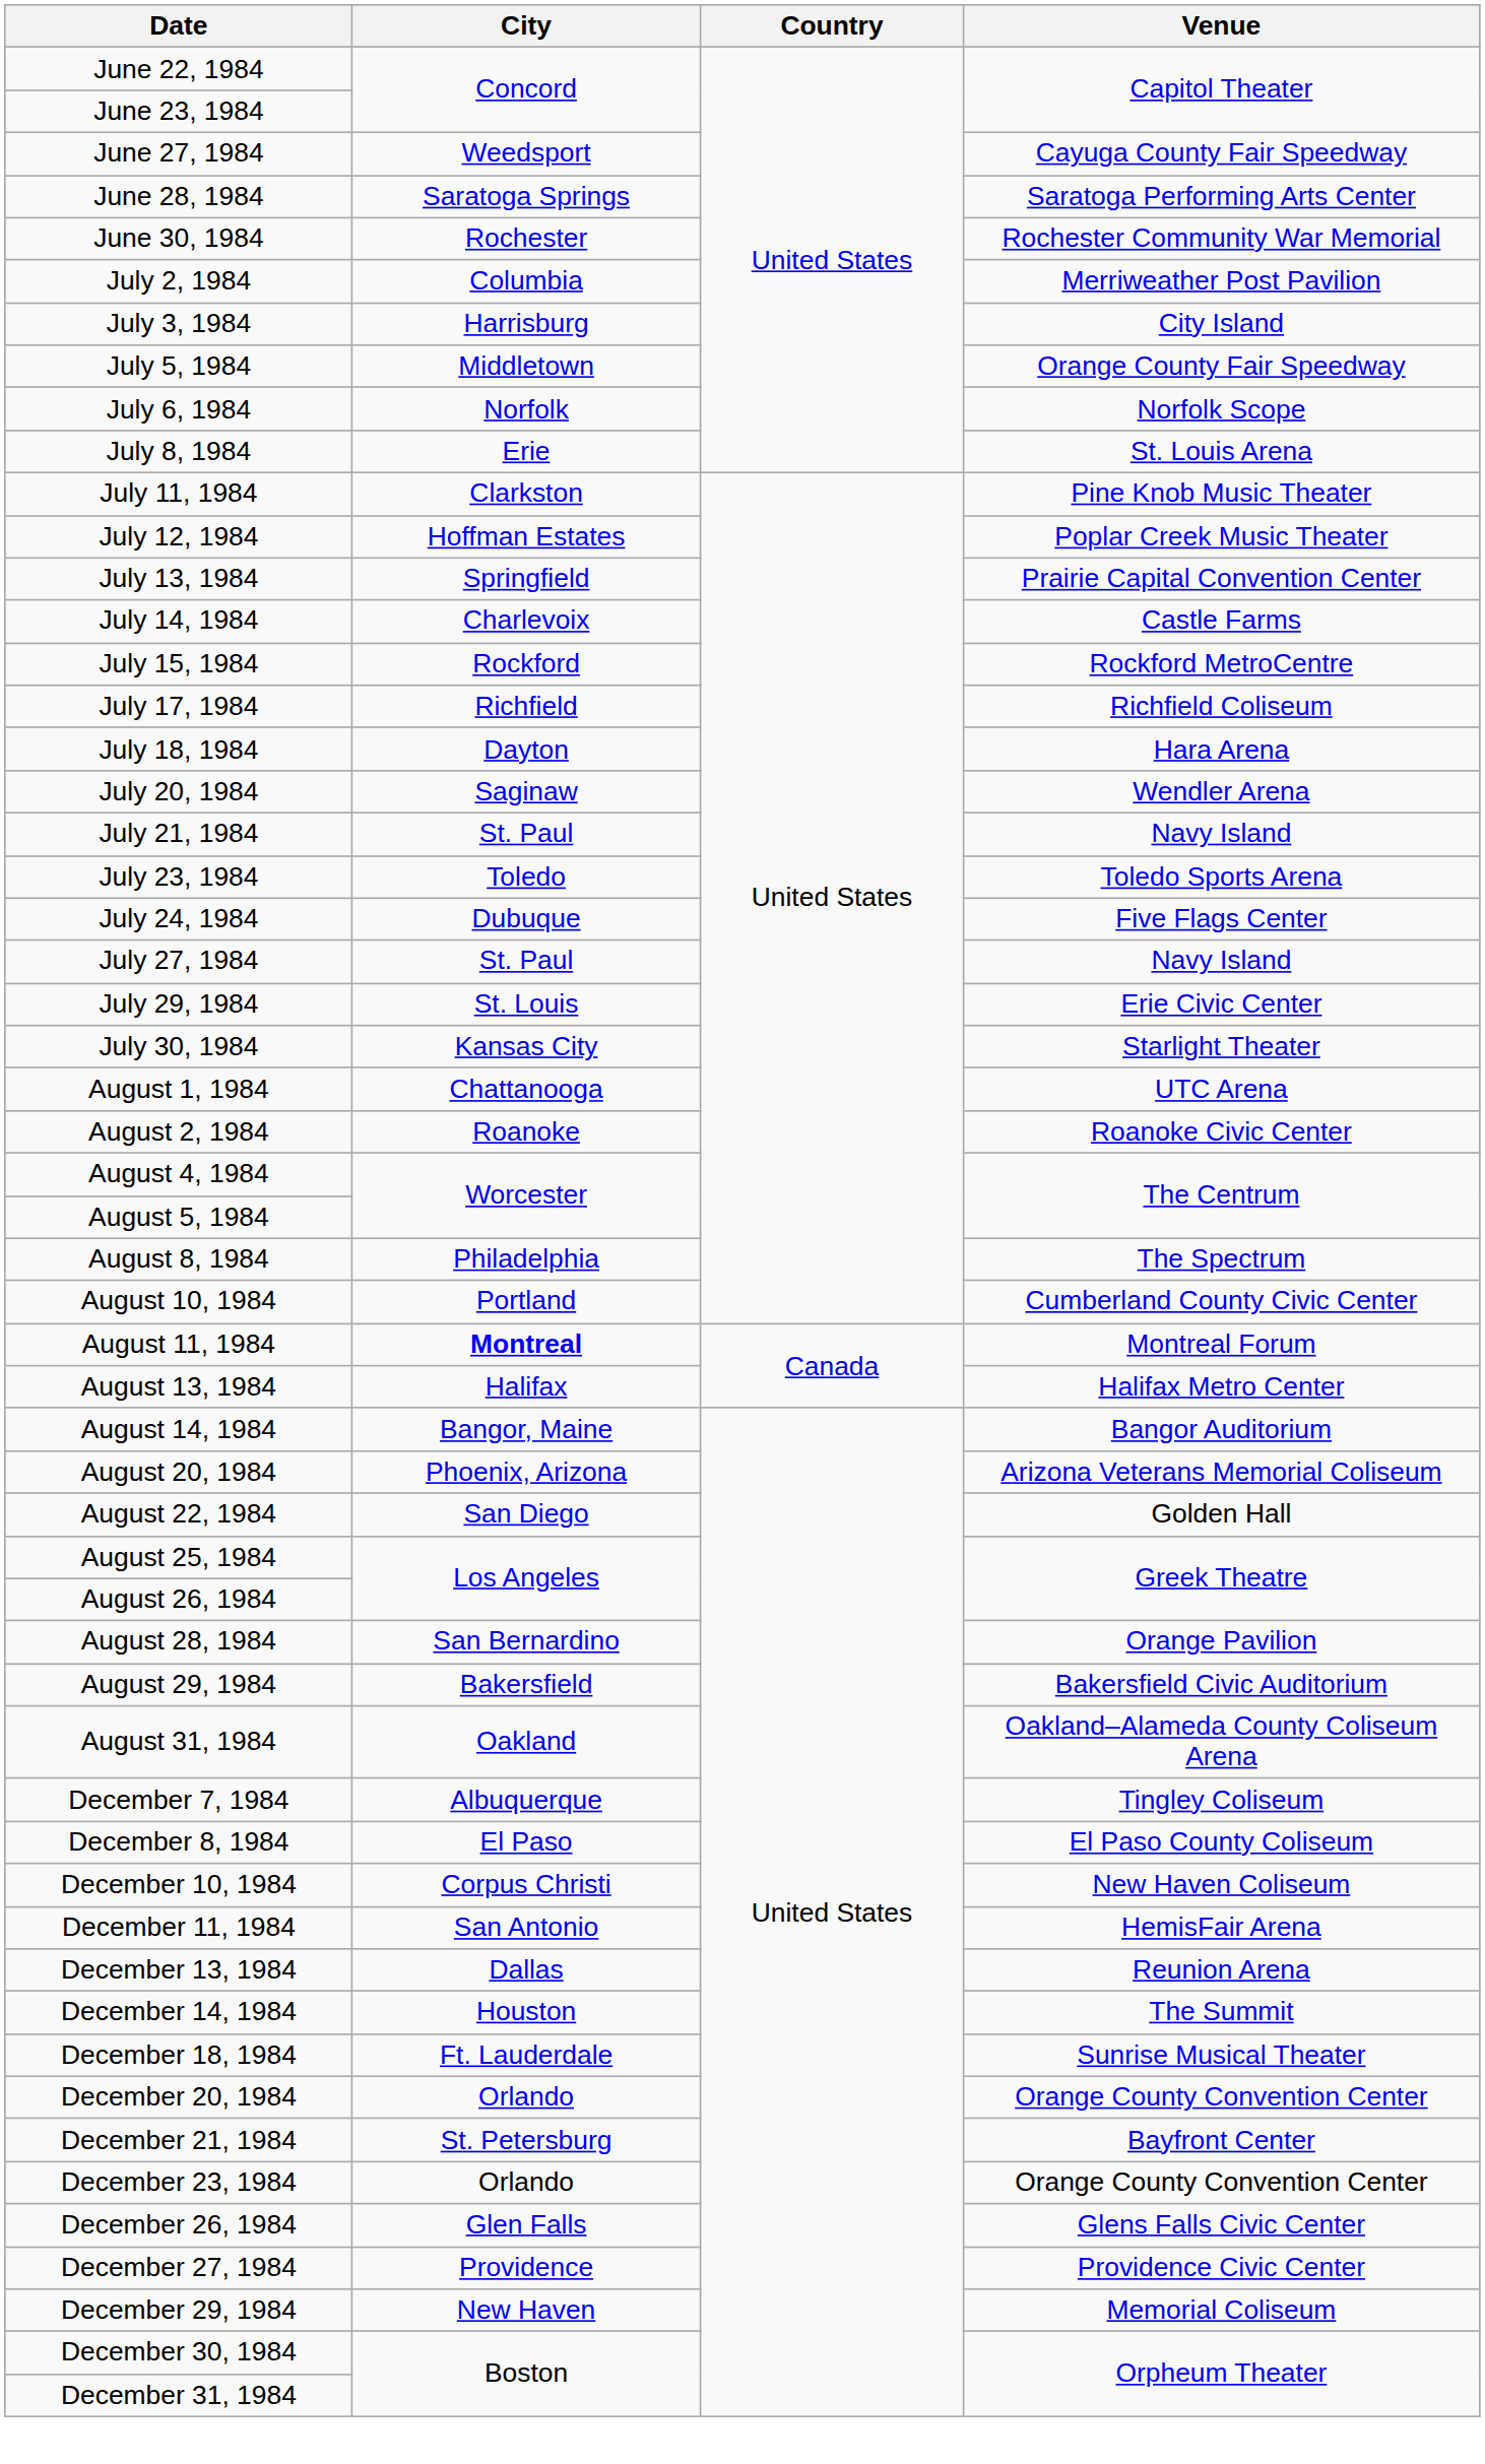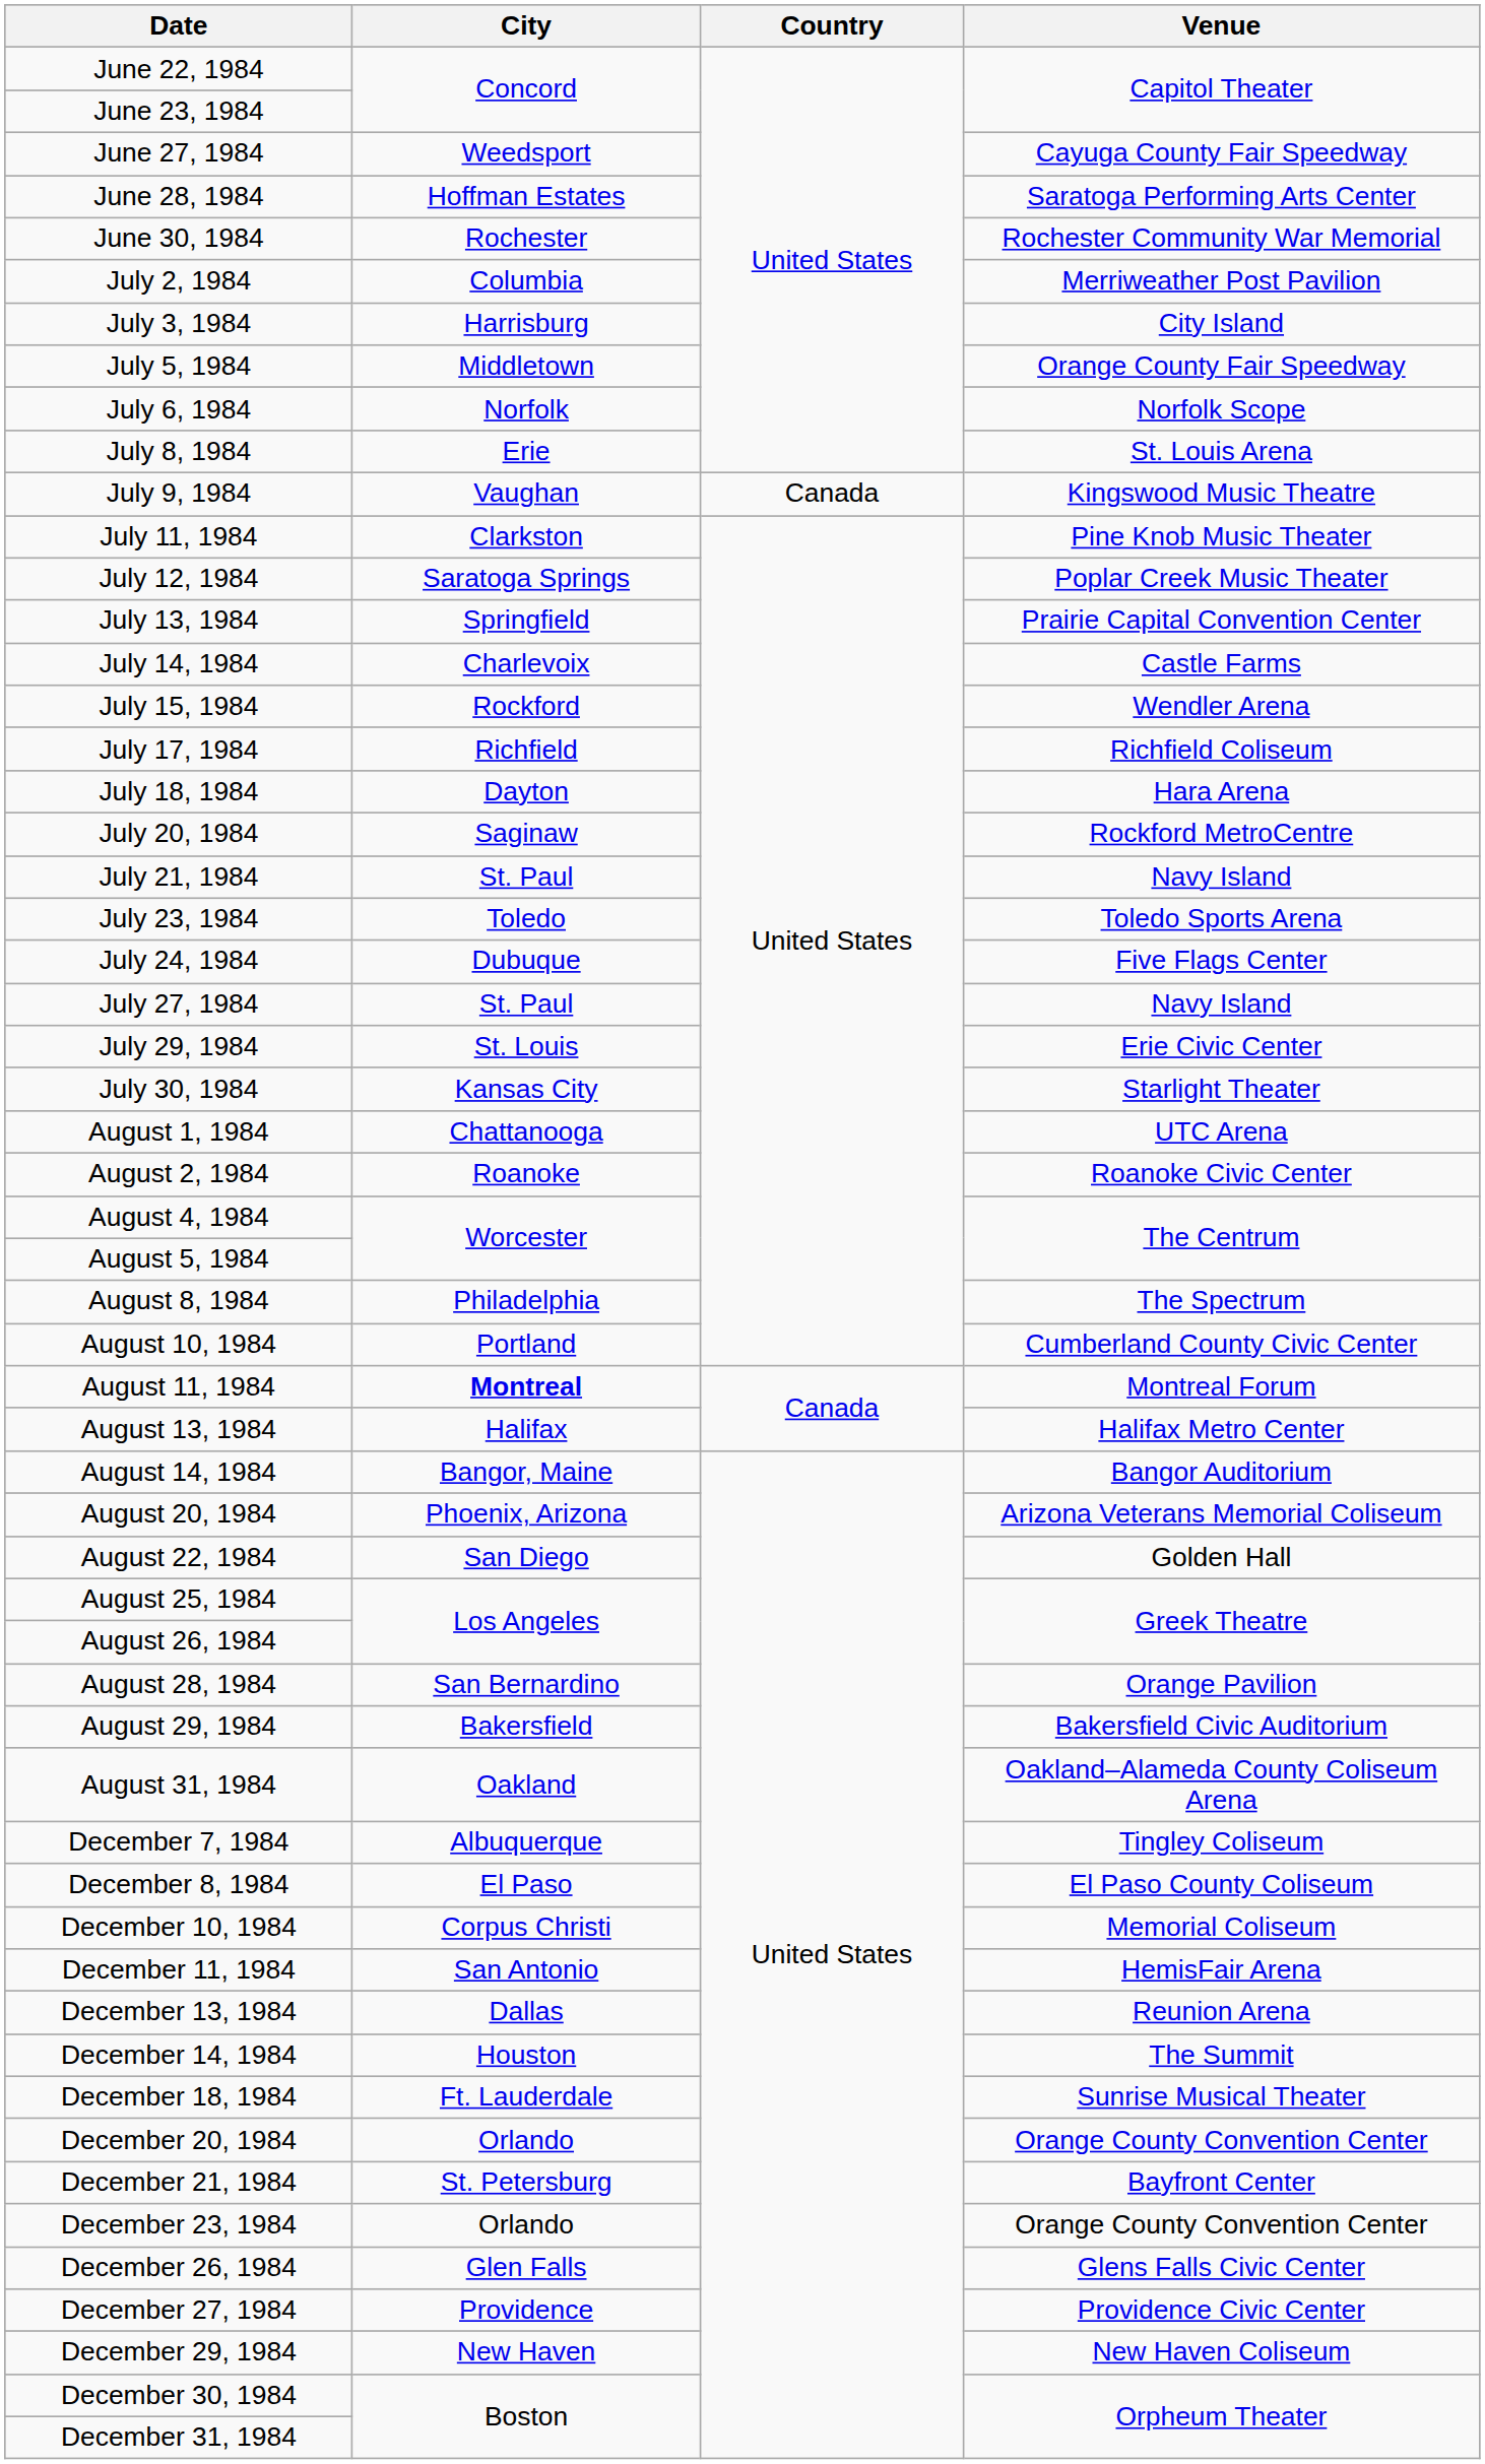 <table class="wikitable" style="text-align:center;">
 <tr>
 <th width="200">Date</th>
 <th width="200">City</th>
 <th width="150">Country</th>
 <th width="300">Venue</th>
 </tr>
 <tr>
 <td>June 22, 1984</td>
 <td rowspan="2"><a href='#'>Concord</a></td>
 <td rowspan="10"><a href='#'>United States</a></td>
 <td rowspan="2"><a href='#'>Capitol Theater</a></td>
 </tr>
 <tr>
 <td>June 23, 1984</td>
 </tr>
 <tr>
 <td>June 27, 1984</td>
 <td><a href='#'>Weedsport</a></td>
 <td><a href='#'>Cayuga County Fair Speedway</a></td>
 </tr>
 <tr>
 <td>June 28, 1984</td>
-<td><a href='#'>Saratoga Springs</a></td>
+<td><a href='#'>Hoffman Estates</a></td>
 <td><a href='#'>Saratoga Performing Arts Center</a></td>
 </tr>
 <tr>
 <td>June 30, 1984</td>
 <td><a href='#'>Rochester</a></td>
 <td><a href='#'>Rochester Community War Memorial</a></td>
 </tr>
 <tr>
 <td>July 2, 1984</td>
 <td><a href='#'>Columbia</a></td>
 <td><a href='#'>Merriweather Post Pavilion</a></td>
 </tr>
 <tr>
 <td>July 3, 1984</td>
 <td><a href='#'>Harrisburg</a></td>
 <td><a href='#'>City Island</a></td>
 </tr>
 <tr>
 <td>July 5, 1984</td>
 <td><a href='#'>Middletown</a></td>
 <td><a href='#'>Orange County Fair Speedway</a></td>
 </tr>
 <tr>
 <td>July 6, 1984</td>
 <td><a href='#'>Norfolk</a></td>
 <td><a href='#'>Norfolk Scope</a></td>
 </tr>
 <tr>
 <td>July 8, 1984</td>
 <td><a href='#'>Erie</a></td>
 <td><a href='#'>St. Louis Arena</a></td>
 </tr>
 <tr>
+<td>July 9, 1984</td>
+<td><a href='#'>Vaughan</a></td>
+<td>Canada</td>
+<td><a href='#'>Kingswood Music Theatre</a></td>
+</tr>
+<tr>
 <td>July 11, 1984</td>
 <td><a href='#'>Clarkston</a></td>
 <td rowspan="20">United States</td>
 <td><a href='#'>Pine Knob Music Theater</a></td>
 </tr>
 <tr>
 <td>July 12, 1984</td>
-<td><a href='#'>Hoffman Estates</a></td>
+<td><a href='#'>Saratoga Springs</a></td>
 <td><a href='#'>Poplar Creek Music Theater</a></td>
 </tr>
 <tr>
 <td>July 13, 1984</td>
 <td><a href='#'>Springfield</a></td>
 <td><a href='#'>Prairie Capital Convention Center</a></td>
 </tr>
 <tr>
 <td>July 14, 1984</td>
 <td><a href='#'>Charlevoix</a></td>
 <td><a href='#'>Castle Farms</a></td>
 </tr>
 <tr>
 <td>July 15, 1984</td>
 <td><a href='#'>Rockford</a></td>
-<td><a href='#'>Rockford MetroCentre</a></td>
+<td><a href='#'>Wendler Arena</a></td>
 </tr>
 <tr>
 <td>July 17, 1984</td>
 <td><a href='#'>Richfield</a></td>
 <td><a href='#'>Richfield Coliseum</a></td>
 </tr>
 <tr>
 <td>July 18, 1984</td>
 <td><a href='#'>Dayton</a></td>
 <td><a href='#'>Hara Arena</a></td>
 </tr>
 <tr>
 <td>July 20, 1984</td>
 <td><a href='#'>Saginaw</a></td>
-<td><a href='#'>Wendler Arena</a></td>
+<td><a href='#'>Rockford MetroCentre</a></td>
 </tr>
 <tr>
 <td>July 21, 1984</td>
 <td><a href='#'>St. Paul</a></td>
 <td><a href='#'>Navy Island</a></td>
 </tr>
 <tr>
 <td>July 23, 1984</td>
 <td><a href='#'>Toledo</a></td>
 <td><a href='#'>Toledo Sports Arena</a></td>
 </tr>
 <tr>
 <td>July 24, 1984</td>
 <td><a href='#'>Dubuque</a></td>
 <td><a href='#'>Five Flags Center</a></td>
 </tr>
 <tr>
 <td>July 27, 1984</td>
 <td><a href='#'>St. Paul</a></td>
 <td><a href='#'>Navy Island</a></td>
 </tr>
 <tr>
 <td>July 29, 1984</td>
 <td><a href='#'>St. Louis</a></td>
 <td><a href='#'>Erie Civic Center</a></td>
 </tr>
 <tr>
 <td>July 30, 1984</td>
 <td><a href='#'>Kansas City</a></td>
 <td><a href='#'>Starlight Theater</a></td>
 </tr>
 <tr>
 <td>August 1, 1984</td>
 <td><a href='#'>Chattanooga</a></td>
 <td><a href='#'>UTC Arena</a></td>
 </tr>
 <tr>
 <td>August 2, 1984</td>
 <td><a href='#'>Roanoke</a></td>
 <td><a href='#'>Roanoke Civic Center</a></td>
 </tr>
 <tr>
 <td>August 4, 1984</td>
 <td rowspan="2"><a href='#'>Worcester</a></td>
 <td rowspan="2"><a href='#'>The Centrum</a></td>
 </tr>
 <tr>
 <td>August 5, 1984</td>
 </tr>
 <tr>
 <td>August 8, 1984</td>
 <td><a href='#'>Philadelphia</a></td>
 <td><a href='#'>The Spectrum</a></td>
 </tr>
 <tr>
 <td>August 10, 1984</td>
 <td><a href='#'>Portland</a></td>
 <td><a href='#'>Cumberland County Civic Center</a></td>
 </tr>
 <tr>
 <td>August 11, 1984</td>
 <td><strong><a href='#'>Montreal</a></strong></td>
 <td rowspan="2"><a href='#'>Canada</a></td>
 <td><a href='#'>Montreal Forum</a></td>
 </tr>
 <tr>
 <td>August 13, 1984</td>
 <td><a href='#'>Halifax</a></td>
 <td><a href='#'>Halifax Metro Center</a></td>
 </tr>
 <tr>
 <td>August 14, 1984</td>
 <td><a href='#'>Bangor, Maine</a></td>
 <td rowspan="23">United States</td>
 <td><a href='#'>Bangor Auditorium</a></td>
 </tr>
 <tr>
 <td>August 20, 1984</td>
 <td><a href='#'>Phoenix, Arizona</a></td>
 <td><a href='#'>Arizona Veterans Memorial Coliseum</a></td>
 </tr>
 <tr>
 <td>August 22, 1984</td>
 <td><a href='#'>San Diego</a></td>
 <td>Golden Hall</td>
 </tr>
 <tr>
 <td>August 25, 1984</td>
 <td rowspan="2"><a href='#'>Los Angeles</a></td>
 <td rowspan="2"><a href='#'>Greek Theatre</a></td>
 </tr>
 <tr>
 <td>August 26, 1984</td>
 </tr>
 <tr>
 <td>August 28, 1984</td>
 <td><a href='#'>San Bernardino</a></td>
 <td><a href='#'>Orange Pavilion</a></td>
 </tr>
 <tr>
 <td>August 29, 1984</td>
 <td><a href='#'>Bakersfield</a></td>
 <td><a href='#'>Bakersfield Civic Auditorium</a></td>
 </tr>
 <tr>
 <td>August 31, 1984</td>
 <td><a href='#'>Oakland</a></td>
 <td><a href='#'>Oakland–Alameda County Coliseum Arena</a></td>
 </tr>
 <tr>
 <td>December 7, 1984</td>
 <td><a href='#'>Albuquerque</a></td>
 <td><a href='#'>Tingley Coliseum</a></td>
 </tr>
 <tr>
 <td>December 8, 1984</td>
 <td><a href='#'>El Paso</a></td>
 <td><a href='#'>El Paso County Coliseum</a></td>
 </tr>
 <tr>
 <td>December 10, 1984</td>
 <td><a href='#'>Corpus Christi</a></td>
-<td><a href='#'>New Haven Coliseum</a></td>
+<td><a href='#'>Memorial Coliseum</a></td>
 </tr>
 <tr>
 <td>December 11, 1984</td>
 <td><a href='#'>San Antonio</a></td>
 <td><a href='#'>HemisFair Arena</a></td>
 </tr>
 <tr>
 <td>December 13, 1984</td>
 <td><a href='#'>Dallas</a></td>
 <td><a href='#'>Reunion Arena</a></td>
 </tr>
 <tr>
 <td>December 14, 1984</td>
 <td><a href='#'>Houston</a></td>
 <td><a href='#'>The Summit</a></td>
 </tr>
 <tr>
 <td>December 18, 1984</td>
 <td><a href='#'>Ft. Lauderdale</a></td>
 <td><a href='#'>Sunrise Musical Theater</a></td>
 </tr>
 <tr>
 <td>December 20, 1984</td>
 <td><a href='#'>Orlando</a></td>
 <td><a href='#'>Orange County Convention Center</a></td>
 </tr>
 <tr>
 <td>December 21, 1984</td>
 <td><a href='#'>St. Petersburg</a></td>
 <td><a href='#'>Bayfront Center</a></td>
 </tr>
 <tr>
 <td>December 23, 1984</td>
 <td>Orlando</td>
 <td>Orange County Convention Center</td>
 </tr>
 <tr>
 <td>December 26, 1984</td>
 <td><a href='#'>Glen Falls</a></td>
 <td><a href='#'>Glens Falls Civic Center</a></td>
 </tr>
 <tr>
 <td>December 27, 1984</td>
 <td><a href='#'>Providence</a></td>
 <td><a href='#'>Providence Civic Center</a></td>
 </tr>
 <tr>
 <td>December 29, 1984</td>
 <td><a href='#'>New Haven</a></td>
-<td><a href='#'>Memorial Coliseum</a></td>
+<td><a href='#'>New Haven Coliseum</a></td>
 </tr>
 <tr>
 <td>December 30, 1984</td>
 <td rowspan="2">Boston</td>
 <td rowspan="2"><a href='#'>Orpheum Theater</a></td>
 </tr>
 <tr>
 <td>December 31, 1984</td>
 </tr>
 </table>
